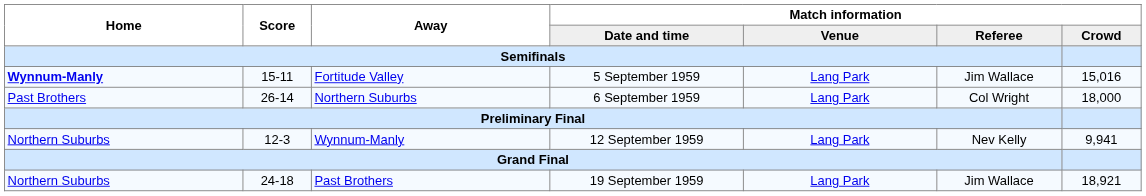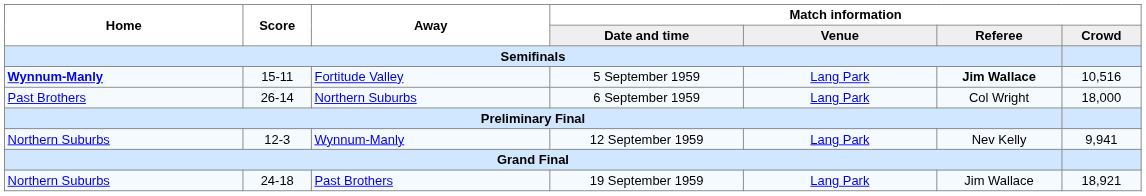 <table border="1" cellpadding="3" cellspacing="0" width="100%" style="border-collapse:collapse; font-size:90%; text-align:center;">
 <tr>
 <th rowspan="2" width="21%">Home</th>
 <th rowspan="2" width="6%">Score</th>
 <th rowspan="2" width="21%">Away</th>
 <th colspan="5">Match information</th>
 </tr>
 <tr bgcolor="#EFEFEF">
 <th width="17%">Date and time</th>
 <th width="17%">Venue</th>
 <th width="11%">Referee</th>
 <th>Crowd</th>
 </tr>
 <tr bgcolor="#D0E7FF">
 <td colspan="6"><strong>Semifinals</strong></td>
 <td></td>
 </tr>
 <tr bgcolor="#F5FAFF">
 <td align="left"><strong> <a href='#'>Wynnum-Manly</a></strong></td>
 <td>15-11</td>
 <td align="left"> <a href='#'>Fortitude Valley</a></td>
 <td>5 September 1959</td>
 <td><a href='#'>Lang Park</a></td>
-<td>Jim Wallace</td>
-<td>15,016</td>
+<td><strong>Jim Wallace</strong></td>
+<td>10,516</td>
 </tr>
 <tr bgcolor="#F5FAFF">
 <td align="left"> <a href='#'>Past Brothers</a></td>
 <td>26-14</td>
 <td align="left"> <a href='#'>Northern Suburbs</a></td>
 <td>6 September 1959</td>
 <td><a href='#'>Lang Park</a></td>
 <td>Col Wright</td>
 <td>18,000</td>
 </tr>
 <tr bgcolor="#D0E7FF">
 <td colspan="6"><strong>Preliminary Final</strong></td>
 <td></td>
 </tr>
 <tr bgcolor="#F5FAFF">
 <td align="left"> <a href='#'>Northern Suburbs</a></td>
 <td>12-3</td>
 <td align="left"> <a href='#'>Wynnum-Manly</a></td>
 <td>12 September 1959</td>
 <td><a href='#'>Lang Park</a></td>
 <td>Nev Kelly</td>
 <td>9,941</td>
 </tr>
 <tr bgcolor="#D0E7FF">
 <td colspan="6"><strong>Grand Final</strong></td>
 <td></td>
 </tr>
 <tr bgcolor="#F5FAFF">
 <td align="left"> <a href='#'>Northern Suburbs</a></td>
 <td>24-18</td>
 <td align="left"> <a href='#'>Past Brothers</a></td>
 <td>19 September 1959</td>
 <td><a href='#'>Lang Park</a></td>
 <td>Jim Wallace</td>
 <td>18,921</td>
 </tr>
 </table>
